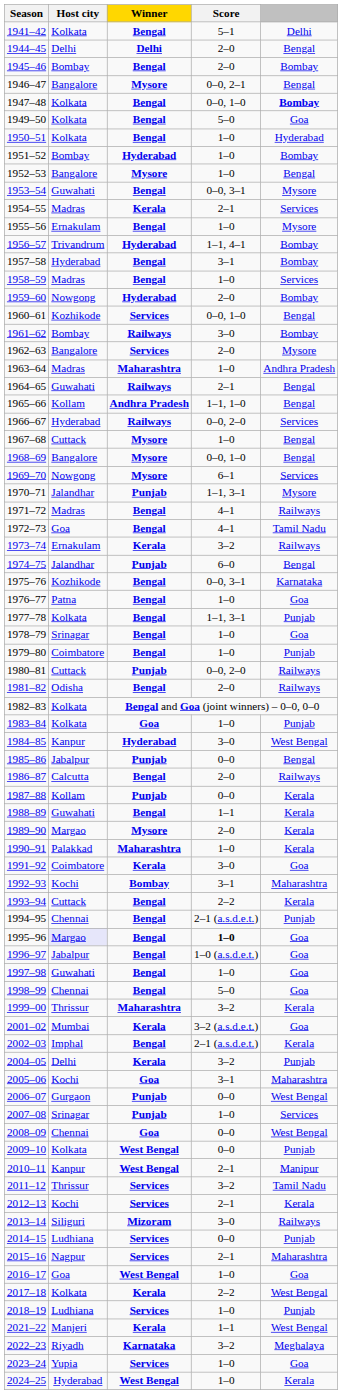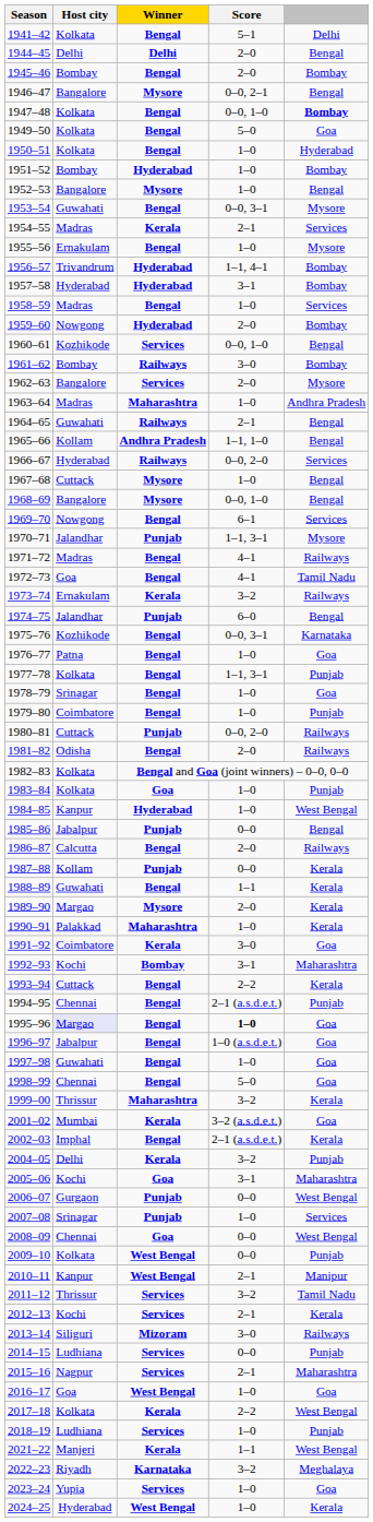 <table class="wikitable sortable" style="text-align:center">
 <tr>
 <th>Season</th>
 <th>Host city</th>
 <th style="background:gold">Winner</th>
 <th>Score</th>
 <th style="background:silver"></th>
 </tr>
 <tr>
 <td><a href='#'>1941–42</a></td>
 <td align=left><a href='#'>Kolkata</a></td>
 <td><strong><a href='#'>Bengal</a></strong></td>
 <td>5–1</td>
 <td><a href='#'>Delhi</a></td>
 </tr>
 <tr>
 <td><a href='#'>1944–45</a></td>
 <td align=left><a href='#'>Delhi</a></td>
 <td><strong><a href='#'>Delhi</a></strong></td>
 <td>2–0</td>
 <td><a href='#'>Bengal</a></td>
 </tr>
 <tr>
 <td><a href='#'>1945–46</a></td>
 <td align=left><a href='#'>Bombay</a></td>
 <td><strong><a href='#'>Bengal</a></strong></td>
 <td>2–0</td>
 <td><a href='#'>Bombay</a></td>
 </tr>
 <tr>
 <td>1946–47</td>
 <td align=left><a href='#'>Bangalore</a></td>
 <td><strong><a href='#'>Mysore</a></strong></td>
 <td>0–0, 2–1</td>
 <td><a href='#'>Bengal</a></td>
 </tr>
 <tr>
 <td>1947–48</td>
 <td align=left><a href='#'>Kolkata</a></td>
 <td><strong><a href='#'>Bengal</a></strong></td>
 <td>0–0, 1–0</td>
 <td><strong><a href='#'>Bombay</a></strong></td>
 </tr>
 <tr>
 <td>1949–50</td>
 <td align=left><a href='#'>Kolkata</a></td>
 <td><strong><a href='#'>Bengal</a></strong></td>
 <td>5–0</td>
 <td><a href='#'>Goa</a></td>
 </tr>
 <tr>
 <td><a href='#'>1950–51</a></td>
 <td align=left><a href='#'>Kolkata</a></td>
 <td><strong><a href='#'>Bengal</a></strong></td>
 <td>1–0</td>
 <td><a href='#'>Hyderabad</a></td>
 </tr>
 <tr>
 <td>1951–52</td>
 <td align=left><a href='#'>Bombay</a></td>
 <td><strong><a href='#'>Hyderabad</a></strong></td>
 <td>1–0</td>
 <td><a href='#'>Bombay</a></td>
 </tr>
 <tr>
 <td>1952–53</td>
 <td align=left><a href='#'>Bangalore</a></td>
 <td><strong><a href='#'>Mysore</a></strong></td>
 <td>1–0</td>
 <td><a href='#'>Bengal</a></td>
 </tr>
 <tr>
 <td><a href='#'>1953–54</a></td>
 <td align=left><a href='#'>Guwahati</a></td>
 <td><strong><a href='#'>Bengal</a></strong></td>
 <td>0–0, 3–1</td>
 <td><a href='#'>Mysore</a></td>
 </tr>
 <tr>
 <td>1954–55</td>
 <td align=left><a href='#'>Madras</a></td>
 <td><strong><a href='#'>Kerala</a></strong></td>
 <td>2–1</td>
 <td><a href='#'>Services</a></td>
 </tr>
 <tr>
 <td>1955–56</td>
 <td align=left><a href='#'>Ernakulam</a></td>
 <td><strong><a href='#'>Bengal</a></strong></td>
 <td>1–0</td>
 <td><a href='#'>Mysore</a></td>
 </tr>
 <tr>
 <td><a href='#'>1956–57</a></td>
 <td align=left><a href='#'>Trivandrum</a></td>
 <td><strong><a href='#'>Hyderabad</a></strong></td>
 <td>1–1, 4–1</td>
 <td><a href='#'>Bombay</a></td>
 </tr>
 <tr>
 <td>1957–58</td>
 <td align=left><a href='#'>Hyderabad</a></td>
-<td><strong><a href='#'>Bengal</a></strong></td>
+<td><strong><a href='#'>Hyderabad</a></strong></td>
 <td>3–1</td>
 <td><a href='#'>Bombay</a></td>
 </tr>
 <tr>
 <td><a href='#'>1958–59</a></td>
 <td align=left><a href='#'>Madras</a></td>
 <td><strong><a href='#'>Bengal</a></strong></td>
 <td>1–0</td>
 <td><a href='#'>Services</a></td>
 </tr>
 <tr>
 <td><a href='#'>1959–60</a></td>
 <td align=left><a href='#'>Nowgong</a></td>
 <td><strong><a href='#'>Hyderabad</a></strong></td>
 <td>2–0</td>
 <td><a href='#'>Bombay</a></td>
 </tr>
 <tr>
 <td>1960–61</td>
 <td align=left><a href='#'>Kozhikode</a></td>
 <td><strong><a href='#'>Services</a></strong></td>
 <td>0–0, 1–0</td>
 <td><a href='#'>Bengal</a></td>
 </tr>
 <tr>
 <td><a href='#'>1961–62</a></td>
 <td align=left><a href='#'>Bombay</a></td>
 <td><strong><a href='#'>Railways</a></strong></td>
 <td>3–0</td>
 <td><a href='#'>Bombay</a></td>
 </tr>
 <tr>
 <td>1962–63</td>
 <td align=left><a href='#'>Bangalore</a></td>
 <td><strong><a href='#'>Services</a></strong></td>
 <td>2–0</td>
 <td><a href='#'>Mysore</a></td>
 </tr>
 <tr>
 <td>1963–64</td>
 <td align=left><a href='#'>Madras</a></td>
 <td><strong><a href='#'>Maharashtra</a></strong></td>
 <td>1–0</td>
 <td><a href='#'>Andhra Pradesh</a></td>
 </tr>
 <tr>
 <td>1964–65</td>
 <td align=left><a href='#'>Guwahati</a></td>
 <td><strong><a href='#'>Railways</a></strong></td>
 <td>2–1</td>
 <td><a href='#'>Bengal</a></td>
 </tr>
 <tr>
 <td>1965–66</td>
 <td align=left><a href='#'>Kollam</a></td>
 <td><strong><a href='#'>Andhra Pradesh</a></strong></td>
 <td>1–1, 1–0</td>
 <td><a href='#'>Bengal</a></td>
 </tr>
 <tr>
 <td>1966–67</td>
 <td align=left><a href='#'>Hyderabad</a></td>
 <td><strong><a href='#'>Railways</a></strong></td>
 <td>0–0, 2–0</td>
 <td><a href='#'>Services</a></td>
 </tr>
 <tr>
 <td>1967–68</td>
 <td align=left><a href='#'>Cuttack</a></td>
 <td><strong><a href='#'>Mysore</a></strong></td>
 <td>1–0</td>
 <td><a href='#'>Bengal</a></td>
 </tr>
 <tr>
 <td><a href='#'>1968–69</a></td>
 <td align=left><a href='#'>Bangalore</a></td>
 <td><strong><a href='#'>Mysore</a></strong></td>
 <td>0–0, 1–0</td>
 <td><a href='#'>Bengal</a></td>
 </tr>
 <tr>
 <td><a href='#'>1969–70</a></td>
 <td align=left><a href='#'>Nowgong</a></td>
-<td><strong><a href='#'>Mysore</a></strong></td>
+<td><strong><a href='#'>Bengal</a></strong></td>
 <td>6–1</td>
 <td><a href='#'>Services</a></td>
 </tr>
 <tr>
 <td>1970–71</td>
 <td align=left><a href='#'>Jalandhar</a></td>
 <td><strong><a href='#'>Punjab</a></strong></td>
 <td>1–1, 3–1</td>
 <td><a href='#'>Mysore</a></td>
 </tr>
 <tr>
 <td>1971–72</td>
 <td align=left><a href='#'>Madras</a></td>
 <td><strong><a href='#'>Bengal</a></strong></td>
 <td>4–1</td>
 <td><a href='#'>Railways</a></td>
 </tr>
 <tr>
 <td>1972–73</td>
 <td align=left><a href='#'>Goa</a></td>
 <td><strong><a href='#'>Bengal</a></strong></td>
 <td>4–1</td>
 <td><a href='#'>Tamil Nadu</a></td>
 </tr>
 <tr>
 <td><a href='#'>1973–74</a></td>
 <td align=left><a href='#'>Ernakulam</a></td>
 <td><strong><a href='#'>Kerala</a></strong></td>
 <td>3–2</td>
 <td><a href='#'>Railways</a></td>
 </tr>
 <tr>
 <td><a href='#'>1974–75</a></td>
 <td align=left><a href='#'>Jalandhar</a></td>
 <td><strong><a href='#'>Punjab</a></strong></td>
 <td>6–0</td>
 <td><a href='#'>Bengal</a></td>
 </tr>
 <tr>
 <td>1975–76</td>
 <td align=left><a href='#'>Kozhikode</a></td>
 <td><strong><a href='#'>Bengal</a></strong></td>
 <td>0–0, 3–1</td>
 <td><a href='#'>Karnataka</a></td>
 </tr>
 <tr>
 <td>1976–77</td>
 <td align=left><a href='#'>Patna</a></td>
 <td><strong><a href='#'>Bengal</a></strong></td>
 <td>1–0</td>
 <td><a href='#'>Goa</a></td>
 </tr>
 <tr>
 <td>1977–78</td>
 <td align=left><a href='#'>Kolkata</a></td>
 <td><strong><a href='#'>Bengal</a></strong></td>
 <td>1–1, 3–1</td>
 <td><a href='#'>Punjab</a></td>
 </tr>
 <tr>
 <td>1978–79</td>
 <td align=left><a href='#'>Srinagar</a></td>
 <td><strong><a href='#'>Bengal</a></strong></td>
 <td>1–0</td>
 <td><a href='#'>Goa</a></td>
 </tr>
 <tr>
 <td>1979–80</td>
 <td align=left><a href='#'>Coimbatore</a></td>
 <td><strong><a href='#'>Bengal</a></strong></td>
 <td>1–0</td>
 <td><a href='#'>Punjab</a></td>
 </tr>
 <tr>
 <td>1980–81</td>
 <td align=left><a href='#'>Cuttack</a></td>
 <td><strong><a href='#'>Punjab</a></strong></td>
 <td>0–0, 2–0</td>
 <td><a href='#'>Railways</a></td>
 </tr>
 <tr>
 <td><a href='#'>1981–82</a></td>
 <td align=left><a href='#'>Odisha</a></td>
 <td><strong><a href='#'>Bengal</a></strong></td>
 <td>2–0</td>
 <td><a href='#'>Railways</a></td>
 </tr>
 <tr>
 <td>1982–83</td>
 <td align=left><a href='#'>Kolkata</a></td>
 <td colspan="3"><strong><a href='#'>Bengal</a></strong> and <strong><a href='#'>Goa</a></strong> (joint winners) – 0–0, 0–0</td>
 </tr>
 <tr>
 <td><a href='#'>1983–84</a></td>
 <td align=left><a href='#'>Kolkata</a></td>
 <td><strong><a href='#'>Goa</a></strong></td>
 <td>1–0</td>
 <td><a href='#'>Punjab</a></td>
 </tr>
 <tr>
 <td><a href='#'>1984–85</a></td>
 <td align=left><a href='#'>Kanpur</a></td>
 <td><strong><a href='#'>Hyderabad</a></strong></td>
-<td>3–0</td>
+<td>1–0</td>
 <td><a href='#'>West Bengal</a></td>
 </tr>
 <tr>
 <td><a href='#'>1985–86</a></td>
 <td align=left><a href='#'>Jabalpur</a></td>
 <td><strong><a href='#'>Punjab</a></strong></td>
 <td>0–0 </td>
 <td><a href='#'>Bengal</a></td>
 </tr>
 <tr>
 <td><a href='#'>1986–87</a></td>
 <td align=left><a href='#'>Calcutta</a></td>
 <td><strong><a href='#'>Bengal</a></strong></td>
 <td>2–0</td>
 <td><a href='#'>Railways</a></td>
 </tr>
 <tr>
 <td><a href='#'>1987–88</a></td>
 <td align=left><a href='#'>Kollam</a></td>
 <td><strong><a href='#'>Punjab</a></strong></td>
 <td>0–0 </td>
 <td><a href='#'>Kerala</a></td>
 </tr>
 <tr>
 <td><a href='#'>1988–89</a></td>
 <td align=left><a href='#'>Guwahati</a></td>
 <td><strong><a href='#'>Bengal</a></strong></td>
 <td>1–1 </td>
 <td><a href='#'>Kerala</a></td>
 </tr>
 <tr>
 <td><a href='#'>1989–90</a></td>
 <td align=left><a href='#'>Margao</a></td>
 <td><strong><a href='#'>Mysore</a></strong></td>
 <td>2–0</td>
 <td><a href='#'>Kerala</a></td>
 </tr>
 <tr>
 <td><a href='#'>1990–91</a></td>
 <td align=left><a href='#'>Palakkad</a></td>
 <td><strong><a href='#'>Maharashtra</a></strong></td>
 <td>1–0</td>
 <td><a href='#'>Kerala</a></td>
 </tr>
 <tr>
 <td><a href='#'>1991–92</a></td>
 <td align=left><a href='#'>Coimbatore</a></td>
 <td><strong><a href='#'>Kerala</a></strong></td>
 <td>3–0</td>
 <td><a href='#'>Goa</a></td>
 </tr>
 <tr>
 <td><a href='#'>1992–93</a></td>
 <td align=left><a href='#'>Kochi</a></td>
 <td><strong><a href='#'>Bombay</a></strong></td>
 <td>3–1</td>
 <td><a href='#'>Maharashtra</a></td>
 </tr>
 <tr>
 <td><a href='#'>1993–94</a></td>
 <td align=left><a href='#'>Cuttack</a></td>
 <td><strong><a href='#'>Bengal</a></strong></td>
 <td>2–2 </td>
 <td><a href='#'>Kerala</a></td>
 </tr>
 <tr>
 <td>1994–95</td>
 <td align=left><a href='#'>Chennai</a></td>
 <td><strong><a href='#'>Bengal</a></strong></td>
 <td>2–1 (<a href='#'>a.s.d.e.t.</a>)</td>
 <td><a href='#'>Punjab</a></td>
 </tr>
 <tr>
 <td>1995–96</td>
 <td align=left style="background: lavender;"><a href='#'>Margao</a></td>
 <td><strong><a href='#'>Bengal</a></strong></td>
 <td><strong>1–0</strong></td>
 <td><a href='#'>Goa</a></td>
 </tr>
 <tr>
 <td><a href='#'>1996–97</a></td>
 <td align=left><a href='#'>Jabalpur</a></td>
 <td><strong><a href='#'>Bengal</a></strong></td>
 <td>1–0 (<a href='#'>a.s.d.e.t.</a>)</td>
 <td><a href='#'>Goa</a></td>
 </tr>
 <tr>
 <td><a href='#'>1997–98</a></td>
 <td align=left><a href='#'>Guwahati</a></td>
 <td><strong><a href='#'>Bengal</a></strong></td>
 <td>1–0</td>
 <td><a href='#'>Goa</a></td>
 </tr>
 <tr>
 <td><a href='#'>1998–99</a></td>
 <td align=left><a href='#'>Chennai</a></td>
 <td><strong><a href='#'>Bengal</a></strong></td>
 <td>5–0</td>
 <td><a href='#'>Goa</a></td>
 </tr>
 <tr>
 <td><a href='#'>1999–00</a></td>
 <td align=left><a href='#'>Thrissur</a></td>
 <td><strong><a href='#'>Maharashtra</a></strong></td>
 <td>3–2</td>
 <td><a href='#'>Kerala</a></td>
 </tr>
 <tr>
 <td><a href='#'>2001–02</a></td>
 <td align=left><a href='#'>Mumbai</a></td>
 <td><strong><a href='#'>Kerala</a></strong></td>
 <td>3–2 (<a href='#'>a.s.d.e.t.</a>)</td>
 <td><a href='#'>Goa</a></td>
 </tr>
 <tr>
 <td><a href='#'>2002–03</a></td>
 <td align=left><a href='#'>Imphal</a></td>
 <td><strong><a href='#'>Bengal</a></strong></td>
 <td>2–1 (<a href='#'>a.s.d.e.t.</a>)</td>
 <td><a href='#'>Kerala</a></td>
 </tr>
 <tr>
 <td><a href='#'>2004–05</a></td>
 <td align=left><a href='#'>Delhi</a></td>
 <td><strong><a href='#'>Kerala</a></strong></td>
 <td>3–2</td>
 <td><a href='#'>Punjab</a></td>
 </tr>
 <tr>
 <td><a href='#'>2005–06</a></td>
 <td align=left><a href='#'>Kochi</a></td>
 <td><strong><a href='#'>Goa</a></strong></td>
 <td>3–1 </td>
 <td><a href='#'>Maharashtra</a></td>
 </tr>
 <tr>
 <td><a href='#'>2006–07</a></td>
 <td align=left><a href='#'>Gurgaon</a></td>
 <td><strong><a href='#'>Punjab</a></strong></td>
 <td>0–0  </td>
 <td><a href='#'>West Bengal</a></td>
 </tr>
 <tr>
 <td><a href='#'>2007–08</a></td>
 <td align=left><a href='#'>Srinagar</a></td>
 <td><strong><a href='#'>Punjab</a></strong></td>
 <td>1–0</td>
 <td><a href='#'>Services</a></td>
 </tr>
 <tr>
 <td><a href='#'>2008–09</a></td>
 <td align=left><a href='#'>Chennai</a></td>
 <td><strong><a href='#'>Goa</a></strong></td>
 <td>0–0  </td>
 <td><a href='#'>West Bengal</a></td>
 </tr>
 <tr>
 <td><a href='#'>2009–10</a></td>
 <td align=left><a href='#'>Kolkata</a></td>
 <td><strong><a href='#'>West Bengal</a></strong></td>
 <td>0–0  </td>
 <td><a href='#'>Punjab</a></td>
 </tr>
 <tr>
 <td><a href='#'>2010–11</a></td>
 <td align=left><a href='#'>Kanpur</a></td>
 <td><strong><a href='#'>West Bengal</a></strong></td>
 <td>2–1</td>
 <td><a href='#'>Manipur</a></td>
 </tr>
 <tr>
 <td><a href='#'>2011–12</a></td>
 <td align=left><a href='#'>Thrissur</a></td>
 <td><strong><a href='#'>Services</a></strong></td>
 <td>3–2</td>
 <td><a href='#'>Tamil Nadu</a></td>
 </tr>
 <tr>
 <td><a href='#'>2012–13</a></td>
 <td align=left><a href='#'>Kochi</a></td>
 <td><strong><a href='#'>Services</a></strong></td>
 <td>2–1</td>
 <td><a href='#'>Kerala</a></td>
 </tr>
 <tr>
 <td><a href='#'>2013–14</a></td>
 <td align=left><a href='#'>Siliguri</a></td>
 <td><strong><a href='#'>Mizoram</a></strong></td>
 <td>3–0</td>
 <td><a href='#'>Railways</a></td>
 </tr>
 <tr>
 <td><a href='#'>2014–15</a></td>
 <td align=left><a href='#'>Ludhiana</a></td>
 <td><strong><a href='#'>Services</a></strong></td>
 <td>0–0 </td>
 <td><a href='#'>Punjab</a></td>
 </tr>
 <tr>
 <td><a href='#'>2015–16</a></td>
 <td align=left><a href='#'>Nagpur</a></td>
 <td><strong><a href='#'>Services</a></strong></td>
 <td>2–1</td>
 <td><a href='#'>Maharashtra</a></td>
 </tr>
 <tr>
 <td><a href='#'>2016–17</a></td>
 <td align=left><a href='#'>Goa</a></td>
 <td><strong><a href='#'>West Bengal</a></strong></td>
 <td>1–0</td>
 <td><a href='#'>Goa</a></td>
 </tr>
 <tr>
 <td><a href='#'>2017–18</a></td>
 <td align=left><a href='#'>Kolkata</a></td>
 <td><strong><a href='#'>Kerala</a></strong></td>
 <td>2–2 </td>
 <td><a href='#'>West Bengal</a></td>
 </tr>
 <tr>
 <td><a href='#'>2018–19</a></td>
 <td align=left><a href='#'>Ludhiana</a></td>
 <td><strong><a href='#'>Services</a></strong></td>
 <td>1–0</td>
 <td><a href='#'>Punjab</a></td>
 </tr>
 <tr>
 <td><a href='#'>2021–22</a></td>
 <td align=left><a href='#'>Manjeri</a></td>
 <td><strong><a href='#'>Kerala</a></strong></td>
 <td>1–1 </td>
 <td><a href='#'>West Bengal</a></td>
 </tr>
 <tr>
 <td><a href='#'>2022–23</a></td>
 <td align=left> <a href='#'>Riyadh</a></td>
 <td><a href='#'><strong>Karnataka</strong></a></td>
 <td>3–2</td>
 <td><a href='#'>Meghalaya</a></td>
 </tr>
 <tr>
 <td><a href='#'>2023–24</a></td>
 <td align=left><a href='#'>Yupia</a></td>
 <td><strong><a href='#'>Services</a></strong></td>
 <td>1–0</td>
 <td><a href='#'>Goa</a></td>
 </tr>
 <tr>
 <td><a href='#'>2024–25</a></td>
 <td><a href='#'>Hyderabad</a></td>
 <td><strong><a href='#'>West Bengal</a></strong></td>
 <td>1–0</td>
 <td><a href='#'>Kerala</a></td>
 </tr>
 </table>
